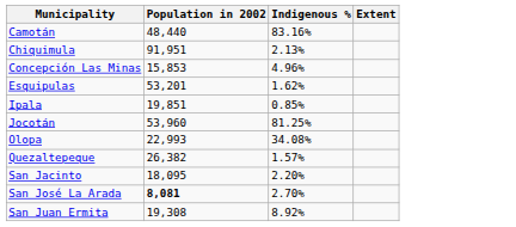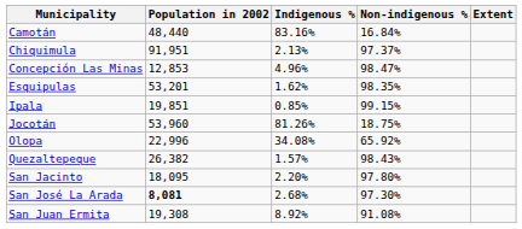 <table class="wikitable" style="float:center;margin:.5em"  border="1">
 <tr>
 <th>Municipality</th>
 <th>Population in 2002</th>
 <th>Indigenous %</th>
+<th>Non-indigenous %</th>
 <th>Extent</th>
 </tr>
 <tr>
 <td><a href='#'>Camotán</a></td>
 <td>48,440</td>
 <td>83.16%</td>
+<td>16.84%</td>
 <td></td>
 </tr>
 <tr>
 <td><a href='#'>Chiquimula</a></td>
 <td>91,951</td>
 <td>2.13%</td>
+<td>97.37%</td>
 <td></td>
 </tr>
 <tr>
 <td><a href='#'>Concepción Las Minas</a></td>
-<td>15,853</td>
+<td>12,853</td>
 <td>4.96%</td>
+<td>98.47%</td>
 <td></td>
 </tr>
 <tr>
 <td><a href='#'>Esquipulas</a></td>
 <td>53,201</td>
 <td>1.62%</td>
+<td>98.35%</td>
 <td></td>
 </tr>
 <tr>
 <td><a href='#'>Ipala</a></td>
 <td>19,851</td>
 <td>0.85%</td>
+<td>99.15%</td>
 <td></td>
 </tr>
 <tr>
 <td><a href='#'>Jocotán</a></td>
 <td>53,960</td>
-<td>81.25%</td>
+<td>81.26%</td>
+<td>18.75%</td>
 <td></td>
 </tr>
 <tr>
 <td><a href='#'>Olopa</a></td>
-<td>22,993</td>
+<td>22,996</td>
 <td>34.08%</td>
+<td>65.92%</td>
 <td></td>
 </tr>
 <tr>
 <td><a href='#'>Quezaltepeque</a></td>
 <td>26,382</td>
 <td>1.57%</td>
+<td>98.43%</td>
 <td></td>
 </tr>
 <tr>
 <td><a href='#'>San Jacinto</a></td>
 <td>18,095</td>
 <td>2.20%</td>
+<td>97.80%</td>
 <td></td>
 </tr>
 <tr>
 <td><a href='#'>San José La Arada</a></td>
 <td><strong>8,081</strong></td>
-<td>2.70%</td>
+<td>2.68%</td>
+<td>97.30%</td>
 <td></td>
 </tr>
 <tr>
 <td><a href='#'>San Juan Ermita</a></td>
 <td>19,308</td>
 <td>8.92%</td>
+<td>91.08%</td>
 <td></td>
 </tr>
 </table>
